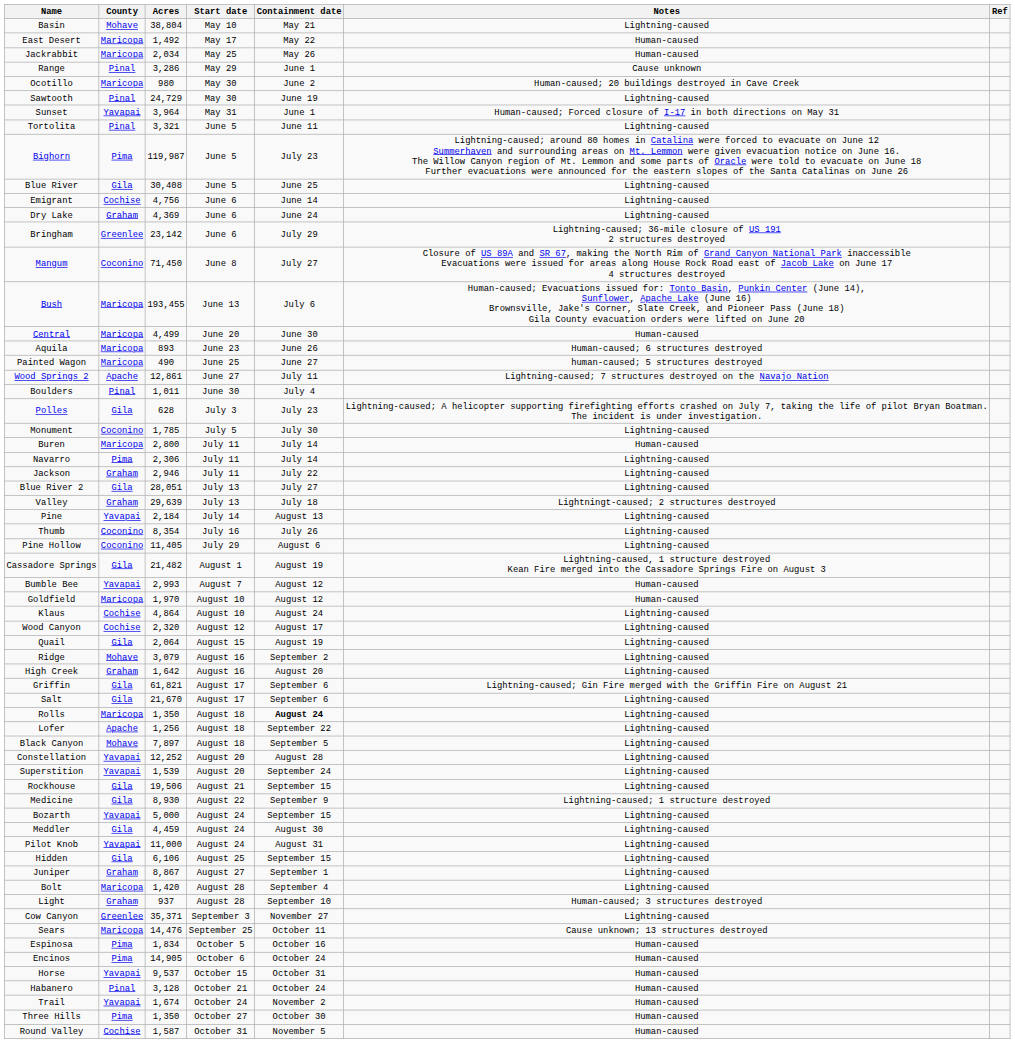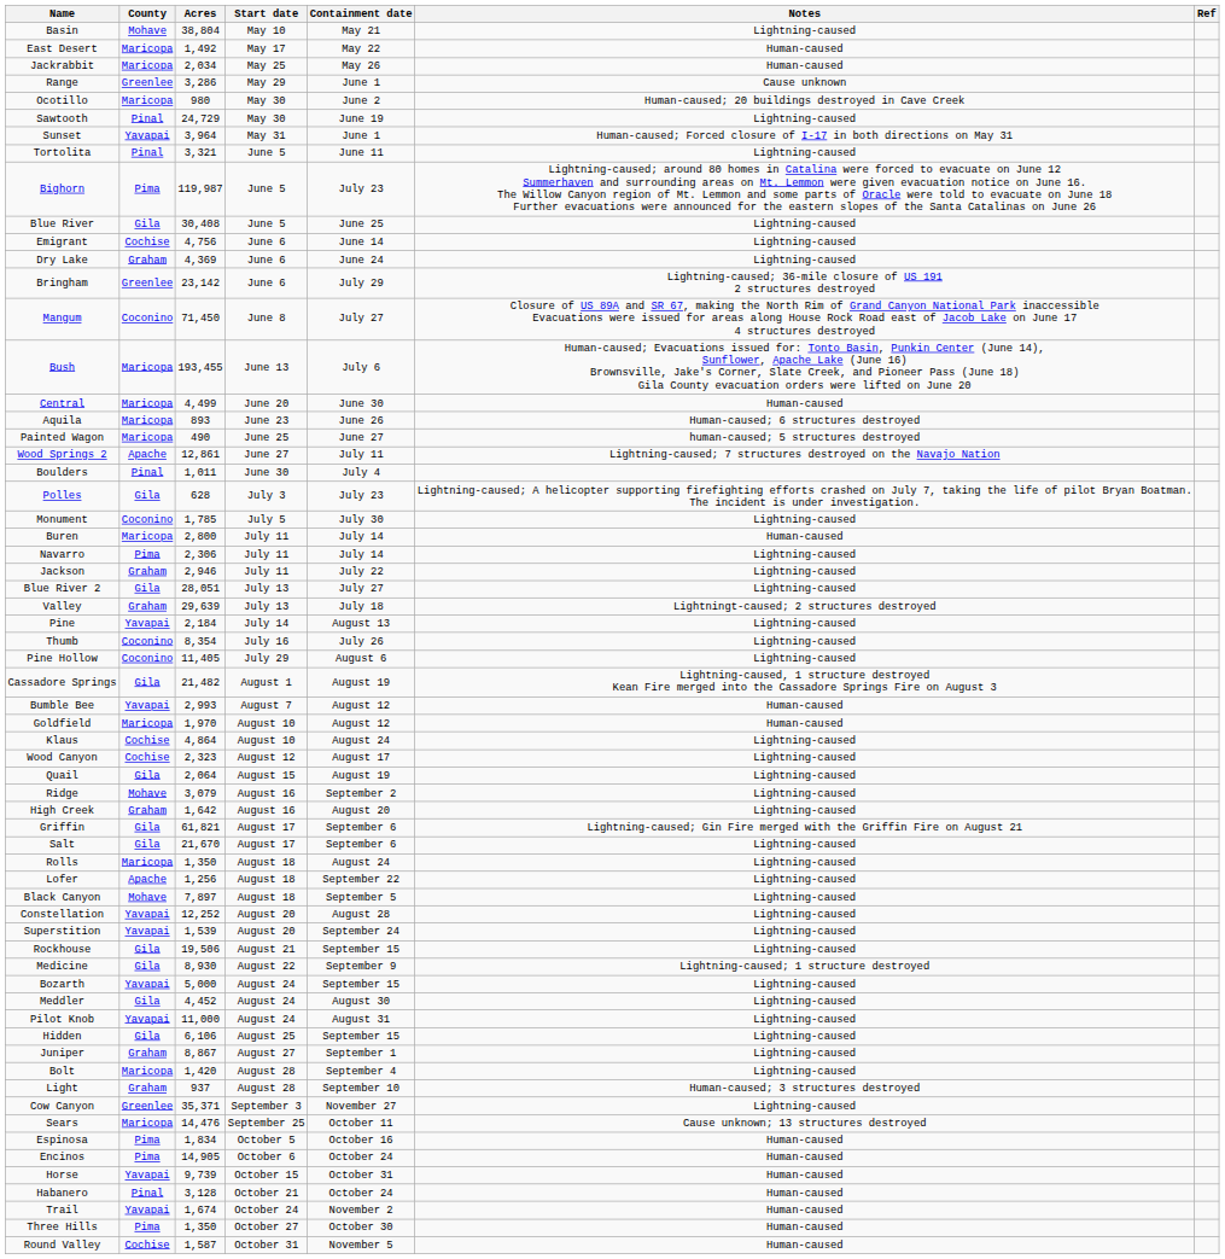 <table class="wikitable sortable mw-collapsible" style="text-align:center;">
 <tr>
 <th>Name</th>
 <th>County </th>
 <th>Acres</th>
 <th>Start date</th>
 <th>Containment date</th>
 <th>Notes</th>
 <th class="unsortable">Ref</th>
 </tr>
 <tr>
 <td>Basin</td>
 <td><a href='#'>Mohave</a></td>
 <td>38,804</td>
 <td>May 10</td>
 <td>May 21</td>
 <td>Lightning-caused</td>
 <td></td>
 </tr>
 <tr>
 <td>East Desert</td>
 <td><a href='#'>Maricopa</a></td>
 <td>1,492</td>
 <td>May 17</td>
 <td>May 22</td>
 <td>Human-caused</td>
 <td></td>
 </tr>
 <tr>
 <td>Jackrabbit</td>
 <td><a href='#'>Maricopa</a></td>
 <td>2,034</td>
 <td>May 25</td>
 <td>May 26</td>
 <td>Human-caused</td>
 <td></td>
 </tr>
 <tr>
 <td>Range</td>
-<td><a href='#'>Pinal</a></td>
+<td><a href='#'>Greenlee</a></td>
 <td>3,286</td>
 <td>May 29</td>
 <td>June 1</td>
 <td>Cause unknown</td>
 <td></td>
 </tr>
 <tr>
 <td>Ocotillo</td>
 <td><a href='#'>Maricopa</a></td>
 <td>980</td>
 <td>May 30</td>
 <td>June 2</td>
 <td>Human-caused; 20 buildings destroyed in Cave Creek</td>
 <td></td>
 </tr>
 <tr>
 <td>Sawtooth</td>
 <td><a href='#'>Pinal</a></td>
 <td>24,729</td>
 <td>May 30</td>
 <td>June 19</td>
 <td>Lightning-caused</td>
 <td></td>
 </tr>
 <tr>
 <td>Sunset</td>
 <td><a href='#'>Yavapai</a></td>
 <td>3,964</td>
 <td>May 31</td>
 <td>June 1</td>
 <td>Human-caused; Forced closure of <a href='#'>I-17</a> in both directions on May 31</td>
 <td></td>
 </tr>
 <tr>
 <td>Tortolita</td>
 <td><a href='#'>Pinal</a></td>
 <td>3,321</td>
 <td>June 5</td>
 <td>June 11</td>
 <td>Lightning-caused</td>
 <td></td>
 </tr>
 <tr>
 <td><a href='#'>Bighorn</a></td>
 <td><a href='#'>Pima</a></td>
 <td>119,987</td>
 <td>June 5</td>
 <td>July 23</td>
 <td>Lightning-caused; around 80 homes in <a href='#'>Catalina</a> were forced to evacuate on June 12<br><a href='#'>Summerhaven</a> and surrounding areas on <a href='#'>Mt. Lemmon</a> were given evacuation notice on June 16.<br>The Willow Canyon region of Mt. Lemmon and some parts of <a href='#'>Oracle</a> were told to evacuate on June 18<br>Further evacuations were announced for the eastern slopes of the Santa Catalinas on June 26</td>
 <td></td>
 </tr>
 <tr>
 <td>Blue River</td>
 <td><a href='#'>Gila</a></td>
 <td>30,408</td>
 <td>June 5</td>
 <td>June 25</td>
 <td>Lightning-caused</td>
 <td> </td>
 </tr>
 <tr>
 <td>Emigrant</td>
 <td><a href='#'>Cochise</a></td>
 <td>4,756</td>
 <td>June 6</td>
 <td>June 14</td>
 <td>Lightning-caused</td>
 <td></td>
 </tr>
 <tr>
 <td>Dry Lake</td>
 <td><a href='#'>Graham</a></td>
 <td>4,369</td>
 <td>June 6</td>
 <td>June 24</td>
 <td>Lightning-caused</td>
 <td></td>
 </tr>
 <tr>
 <td>Bringham</td>
 <td><a href='#'>Greenlee</a></td>
 <td>23,142</td>
 <td>June 6</td>
 <td>July 29</td>
 <td>Lightning-caused; 36-mile closure of <a href='#'>US 191</a><br>2 structures destroyed</td>
 <td></td>
 </tr>
 <tr>
 <td><a href='#'>Mangum</a></td>
 <td><a href='#'>Coconino</a></td>
 <td>71,450</td>
 <td>June 8</td>
 <td>July 27</td>
 <td>Closure of <a href='#'>US 89A</a> and <a href='#'>SR 67</a>, making the North Rim of <a href='#'>Grand Canyon National Park</a> inaccessible<br>Evacuations were issued for areas along House Rock Road east of <a href='#'>Jacob Lake</a> on June 17<br>4 structures destroyed</td>
 <td></td>
 </tr>
 <tr>
 <td><a href='#'>Bush</a></td>
 <td><a href='#'>Maricopa</a></td>
 <td>193,455</td>
 <td>June 13</td>
 <td>July 6</td>
 <td>Human-caused; Evacuations issued for: <a href='#'>Tonto Basin</a>, <a href='#'>Punkin Center</a> (June 14),<br><a href='#'>Sunflower</a>, <a href='#'>Apache Lake</a> (June 16)<br>Brownsville, Jake's Corner, Slate Creek, and Pioneer Pass (June 18)<br>Gila County evacuation orders were lifted on June 20</td>
 <td></td>
 </tr>
 <tr>
 <td><a href='#'>Central</a></td>
 <td><a href='#'>Maricopa</a></td>
 <td>4,499</td>
 <td>June 20</td>
 <td>June 30</td>
 <td>Human-caused</td>
 <td></td>
 </tr>
 <tr>
 <td>Aquila</td>
 <td><a href='#'>Maricopa</a></td>
 <td>893</td>
 <td>June 23</td>
 <td>June 26</td>
 <td>Human-caused; 6 structures destroyed</td>
 <td></td>
 </tr>
 <tr>
 <td>Painted Wagon</td>
 <td><a href='#'>Maricopa</a></td>
 <td>490</td>
 <td>June 25</td>
 <td>June 27</td>
 <td>human-caused; 5 structures destroyed</td>
 <td></td>
 </tr>
 <tr>
 <td><a href='#'>Wood Springs 2</a></td>
 <td><a href='#'>Apache</a></td>
 <td>12,861</td>
 <td>June 27</td>
 <td>July 11 </td>
 <td>Lightning-caused; 7 structures destroyed on the <a href='#'>Navajo Nation</a></td>
 <td></td>
 </tr>
 <tr>
 <td>Boulders</td>
 <td><a href='#'>Pinal</a></td>
 <td>1,011</td>
 <td>June 30</td>
 <td>July 4</td>
 <td></td>
 <td></td>
 </tr>
 <tr>
 <td><a href='#'>Polles</a></td>
 <td><a href='#'>Gila</a></td>
 <td>628</td>
 <td>July 3</td>
 <td>July 23</td>
 <td>Lightning-caused; A helicopter supporting firefighting efforts crashed on July 7, taking the life of pilot Bryan Boatman.<br>The incident is under investigation.</td>
 <td></td>
 </tr>
 <tr>
 <td>Monument</td>
 <td><a href='#'>Coconino</a></td>
 <td>1,785</td>
 <td>July 5</td>
 <td>July 30</td>
 <td>Lightning-caused</td>
 <td></td>
 </tr>
 <tr>
 <td>Buren</td>
 <td><a href='#'>Maricopa</a></td>
 <td>2,800</td>
 <td>July 11</td>
 <td>July 14</td>
 <td>Human-caused</td>
 <td></td>
 </tr>
 <tr>
 <td>Navarro</td>
 <td><a href='#'>Pima</a></td>
 <td>2,306</td>
 <td>July 11</td>
 <td>July 14</td>
 <td>Lightning-caused</td>
 <td></td>
 </tr>
 <tr>
 <td>Jackson</td>
 <td><a href='#'>Graham</a></td>
 <td>2,946</td>
 <td>July 11</td>
 <td>July 22</td>
 <td>Lightning-caused</td>
 <td></td>
 </tr>
 <tr>
 <td>Blue River 2</td>
 <td><a href='#'>Gila</a></td>
 <td>28,051</td>
 <td>July 13</td>
 <td>July 27</td>
 <td>Lightning-caused</td>
 <td></td>
 </tr>
 <tr>
 <td>Valley</td>
 <td><a href='#'>Graham</a></td>
 <td>29,639</td>
 <td>July 13</td>
 <td>July 18</td>
 <td>Lightningt-caused; 2 structures destroyed</td>
 <td></td>
 </tr>
 <tr>
 <td>Pine</td>
 <td><a href='#'>Yavapai</a></td>
 <td>2,184</td>
 <td>July 14</td>
 <td>August 13</td>
 <td>Lightning-caused</td>
 <td></td>
 </tr>
 <tr>
 <td>Thumb</td>
 <td><a href='#'>Coconino</a></td>
 <td>8,354</td>
 <td>July 16</td>
 <td>July 26</td>
 <td>Lightning-caused</td>
 <td></td>
 </tr>
 <tr>
 <td>Pine Hollow</td>
 <td><a href='#'>Coconino</a></td>
 <td>11,405</td>
 <td>July 29</td>
 <td>August 6</td>
 <td>Lightning-caused</td>
 <td></td>
 </tr>
 <tr>
 <td>Cassadore Springs</td>
 <td><a href='#'>Gila</a></td>
 <td>21,482</td>
 <td>August 1</td>
 <td>August 19</td>
 <td>Lightning-caused, 1 structure destroyed<br>Kean Fire merged into the Cassadore Springs Fire on August 3</td>
 <td></td>
 </tr>
 <tr>
 <td>Bumble Bee</td>
 <td><a href='#'>Yavapai</a></td>
 <td>2,993</td>
 <td>August 7</td>
 <td>August 12</td>
 <td>Human-caused</td>
 <td></td>
 </tr>
 <tr>
 <td>Goldfield</td>
 <td><a href='#'>Maricopa</a></td>
 <td>1,970</td>
 <td>August 10</td>
 <td>August 12</td>
 <td>Human-caused</td>
 <td></td>
 </tr>
 <tr>
 <td>Klaus</td>
 <td><a href='#'>Cochise</a></td>
 <td>4,864</td>
 <td>August 10</td>
 <td>August 24</td>
 <td>Lightning-caused</td>
 <td></td>
 </tr>
 <tr>
 <td>Wood Canyon</td>
 <td><a href='#'>Cochise</a></td>
-<td>2,320</td>
+<td>2,323</td>
 <td>August 12</td>
 <td>August 17</td>
 <td>Lightning-caused</td>
 <td></td>
 </tr>
 <tr>
 <td>Quail</td>
 <td><a href='#'>Gila</a></td>
 <td>2,064</td>
 <td>August 15</td>
 <td>August 19</td>
 <td>Lightning-caused</td>
 <td></td>
 </tr>
 <tr>
 <td>Ridge</td>
 <td><a href='#'>Mohave</a></td>
 <td>3,079</td>
 <td>August 16</td>
 <td>September 2</td>
 <td>Lightning-caused</td>
 <td></td>
 </tr>
 <tr>
 <td>High Creek</td>
 <td><a href='#'>Graham</a></td>
 <td>1,642</td>
 <td>August 16</td>
 <td>August 20</td>
 <td>Lightning-caused</td>
 <td></td>
 </tr>
 <tr>
 <td>Griffin</td>
 <td><a href='#'>Gila</a></td>
 <td>61,821</td>
 <td>August 17</td>
 <td>September 6</td>
 <td>Lightning-caused; Gin Fire merged with the Griffin Fire on August 21</td>
 <td></td>
 </tr>
 <tr>
 <td>Salt</td>
 <td><a href='#'>Gila</a></td>
 <td>21,670</td>
 <td>August 17</td>
 <td>September 6</td>
 <td>Lightning-caused</td>
 <td></td>
 </tr>
 <tr>
 <td>Rolls</td>
 <td><a href='#'>Maricopa</a></td>
 <td>1,350</td>
 <td>August 18</td>
-<td><strong>August 24</strong></td>
+<td>August 24</td>
 <td>Lightning-caused</td>
 <td></td>
 </tr>
 <tr>
 <td>Lofer</td>
 <td><a href='#'>Apache</a></td>
 <td>1,256</td>
 <td>August 18</td>
 <td>September 22</td>
 <td>Lightning-caused</td>
 <td></td>
 </tr>
 <tr>
 <td>Black Canyon</td>
 <td><a href='#'>Mohave</a></td>
 <td>7,897</td>
 <td>August 18</td>
 <td>September 5</td>
 <td>Lightning-caused</td>
 <td></td>
 </tr>
 <tr>
 <td>Constellation</td>
 <td><a href='#'>Yavapai</a></td>
 <td>12,252</td>
 <td>August 20</td>
 <td>August 28</td>
 <td>Lightning-caused</td>
 <td></td>
 </tr>
 <tr>
 <td>Superstition</td>
 <td><a href='#'>Yavapai</a></td>
 <td>1,539</td>
 <td>August 20</td>
 <td>September 24</td>
 <td>Lightning-caused</td>
 <td></td>
 </tr>
 <tr>
 <td>Rockhouse</td>
 <td><a href='#'>Gila</a></td>
 <td>19,506</td>
 <td>August 21</td>
 <td>September 15</td>
 <td>Lightning-caused</td>
 <td></td>
 </tr>
 <tr>
 <td>Medicine</td>
 <td><a href='#'>Gila</a></td>
 <td>8,930</td>
 <td>August 22</td>
 <td>September 9</td>
 <td>Lightning-caused; 1 structure destroyed</td>
 <td></td>
 </tr>
 <tr>
 <td>Bozarth</td>
 <td><a href='#'>Yavapai</a></td>
 <td>5,000</td>
 <td>August 24</td>
 <td>September 15</td>
 <td>Lightning-caused</td>
 <td></td>
 </tr>
 <tr>
 <td>Meddler</td>
 <td><a href='#'>Gila</a></td>
-<td>4,459</td>
+<td>4,452</td>
 <td>August 24</td>
 <td>August 30</td>
 <td>Lightning-caused</td>
 <td></td>
 </tr>
 <tr>
 <td>Pilot Knob</td>
 <td><a href='#'>Yavapai</a></td>
 <td>11,000</td>
 <td>August 24</td>
 <td>August 31</td>
 <td>Lightning-caused</td>
 <td></td>
 </tr>
 <tr>
 <td>Hidden</td>
 <td><a href='#'>Gila</a></td>
 <td>6,106</td>
 <td>August 25</td>
 <td>September 15</td>
 <td>Lightning-caused</td>
 <td></td>
 </tr>
 <tr>
 <td>Juniper</td>
 <td><a href='#'>Graham</a></td>
 <td>8,867</td>
 <td>August 27</td>
 <td>September 1</td>
 <td>Lightning-caused</td>
 <td></td>
 </tr>
 <tr>
 <td>Bolt</td>
 <td><a href='#'>Maricopa</a></td>
 <td>1,420</td>
 <td>August 28</td>
 <td>September 4</td>
 <td>Lightning-caused</td>
 <td></td>
 </tr>
 <tr>
 <td>Light</td>
 <td><a href='#'>Graham</a></td>
 <td>937</td>
 <td>August 28</td>
 <td>September 10</td>
 <td>Human-caused; 3 structures destroyed</td>
 <td></td>
 </tr>
 <tr>
 <td>Cow Canyon</td>
 <td><a href='#'>Greenlee</a></td>
 <td>35,371</td>
 <td>September 3</td>
 <td>November 27</td>
 <td>Lightning-caused</td>
 <td></td>
 </tr>
 <tr>
 <td>Sears</td>
 <td><a href='#'>Maricopa</a></td>
 <td>14,476</td>
 <td>September 25</td>
 <td>October 11</td>
 <td>Cause unknown; 13 structures destroyed</td>
 <td></td>
 </tr>
 <tr>
 <td>Espinosa</td>
 <td><a href='#'>Pima</a></td>
 <td>1,834</td>
 <td>October 5</td>
 <td>October 16</td>
 <td>Human-caused</td>
 <td></td>
 </tr>
 <tr>
 <td>Encinos</td>
 <td><a href='#'>Pima</a></td>
 <td>14,905</td>
 <td>October 6</td>
 <td>October 24</td>
 <td>Human-caused</td>
 <td></td>
 </tr>
 <tr>
 <td>Horse</td>
 <td><a href='#'>Yavapai</a></td>
-<td>9,537</td>
+<td>9,739</td>
 <td>October 15</td>
 <td>October 31</td>
 <td>Human-caused</td>
 <td></td>
 </tr>
 <tr>
 <td>Habanero</td>
 <td><a href='#'>Pinal</a></td>
 <td>3,128</td>
 <td>October 21</td>
 <td>October 24</td>
 <td>Human-caused</td>
 <td></td>
 </tr>
 <tr>
 <td>Trail</td>
 <td><a href='#'>Yavapai</a></td>
 <td>1,674</td>
 <td>October 24</td>
 <td>November 2</td>
 <td>Human-caused</td>
 <td></td>
 </tr>
 <tr>
 <td>Three Hills</td>
 <td><a href='#'>Pima</a></td>
 <td>1,350</td>
 <td>October 27</td>
 <td>October 30</td>
 <td>Human-caused</td>
 <td></td>
 </tr>
 <tr>
 <td>Round Valley</td>
 <td><a href='#'>Cochise</a></td>
 <td>1,587</td>
 <td>October 31</td>
 <td>November 5</td>
 <td>Human-caused</td>
 <td></td>
 </tr>
 </table>
